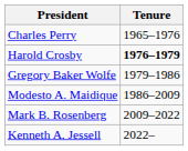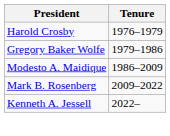 <table class="wikitable">
 <tr>
 <th>President</th>
 <th>Tenure</th>
 </tr>
 <tr>
-<td><a href='#'>Charles Perry</a></td>
-<td>1965–1976</td>
-</tr>
-<tr>
 <td><a href='#'>Harold Crosby</a></td>
-<td><strong>1976–1979</strong></td>
+<td>1976–1979</td>
 </tr>
 <tr>
 <td><a href='#'>Gregory Baker Wolfe</a></td>
 <td>1979–1986</td>
 </tr>
 <tr>
 <td><a href='#'>Modesto A. Maidique</a></td>
 <td>1986–2009</td>
 </tr>
 <tr>
 <td><a href='#'>Mark B. Rosenberg</a></td>
 <td>2009–2022</td>
 </tr>
 <tr>
 <td><a href='#'>Kenneth A. Jessell</a></td>
 <td>2022–</td>
 </tr>
 </table>
